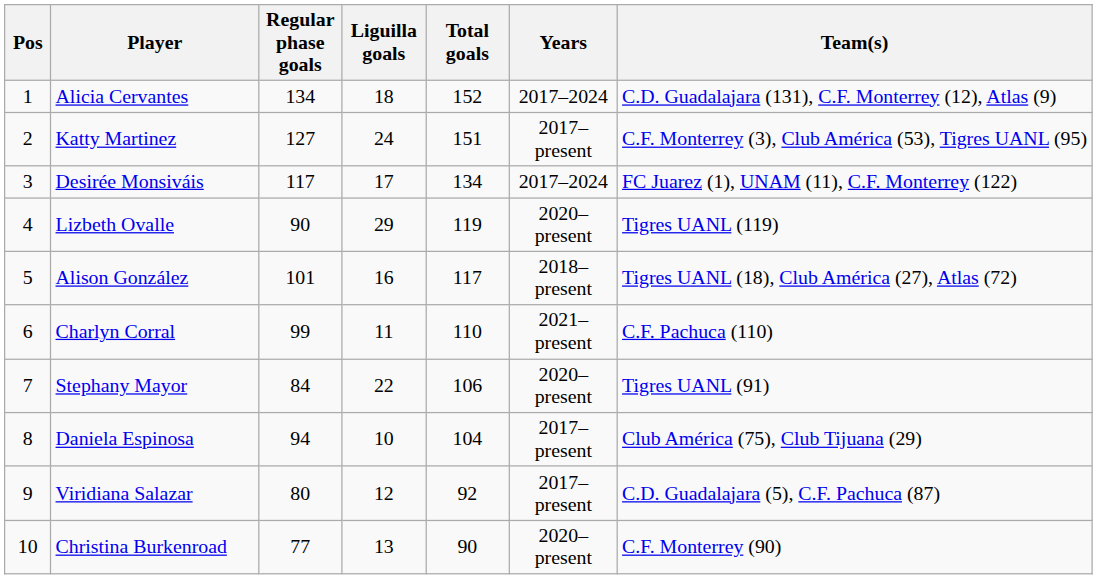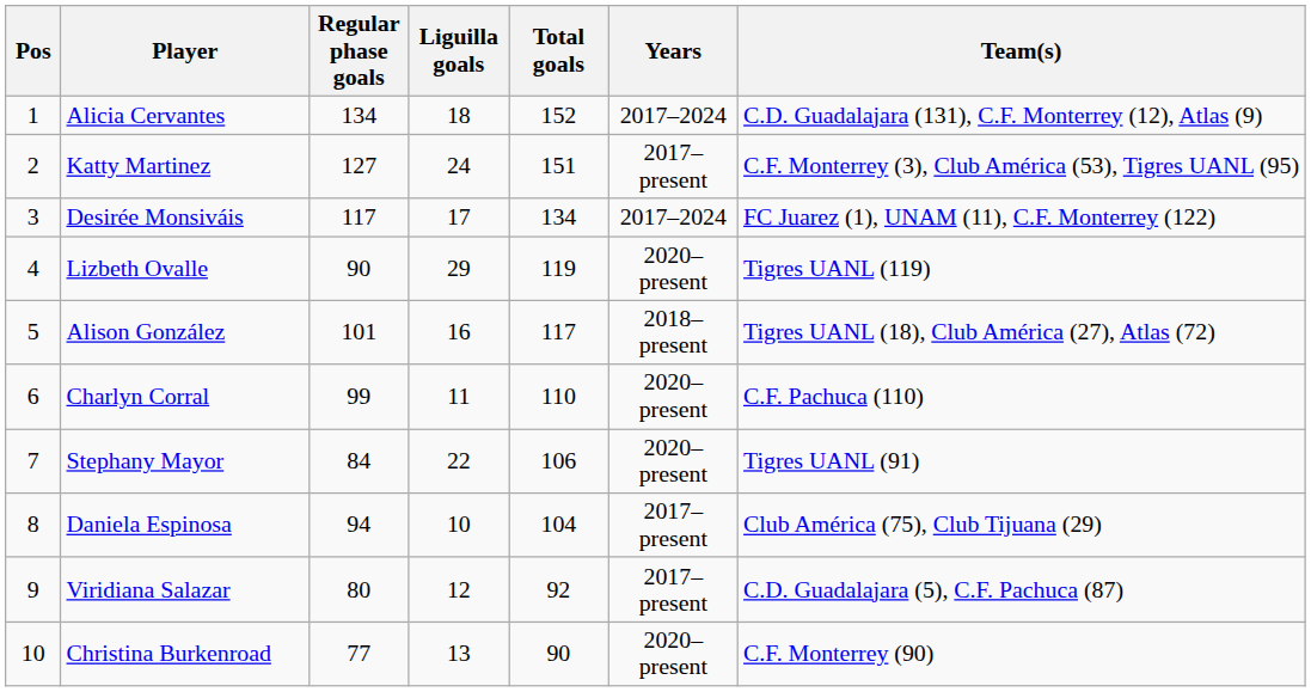 <table class="wikitable">
 <tr>
 <th width="30px">Pos</th>
 <th width="160px">Player</th>
 <th width="60px">Regular phase goals</th>
 <th width="60px">Liguilla goals</th>
 <th width="60px">Total goals</th>
 <th width="80px">Years</th>
 <th>Team(s)</th>
 </tr>
 <tr align="center">
 <td>1</td>
 <td align="left"> <a href='#'>Alicia Cervantes</a></td>
 <td>134</td>
 <td>18</td>
 <td>152</td>
 <td>2017–2024</td>
 <td align="left"><a href='#'>C.D. Guadalajara</a> (131), <a href='#'>C.F. Monterrey</a> (12), <a href='#'>Atlas</a> (9)</td>
 </tr>
 <tr align="center">
 <td>2</td>
 <td align="left"> <a href='#'>Katty Martinez</a></td>
 <td>127</td>
 <td>24</td>
 <td>151</td>
 <td>2017–present</td>
 <td align="left"><a href='#'>C.F. Monterrey</a> (3), <a href='#'>Club América</a> (53), <a href='#'>Tigres UANL</a> (95)</td>
 </tr>
 <tr align="center">
 <td>3</td>
 <td align="left"> <a href='#'>Desirée Monsiváis</a></td>
 <td>117</td>
 <td>17</td>
 <td>134</td>
 <td>2017–2024</td>
 <td align="left"><a href='#'>FC Juarez</a> (1), <a href='#'>UNAM</a> (11), <a href='#'>C.F. Monterrey</a> (122)</td>
 </tr>
 <tr align="center">
 <td>4</td>
 <td align="left"> <a href='#'>Lizbeth Ovalle</a></td>
 <td>90</td>
 <td>29</td>
 <td>119</td>
 <td>2020–present</td>
 <td align="left"><a href='#'>Tigres UANL</a> (119)</td>
 </tr>
 <tr align="center">
 <td>5</td>
 <td align="left"> <a href='#'>Alison González</a></td>
 <td>101</td>
 <td>16</td>
 <td>117</td>
 <td>2018–present</td>
 <td align="left"><a href='#'>Tigres UANL</a> (18), <a href='#'>Club América</a> (27), <a href='#'>Atlas</a> (72)</td>
 </tr>
 <tr align="center">
 <td>6</td>
 <td align="left"> <a href='#'>Charlyn Corral</a></td>
 <td>99</td>
 <td>11</td>
 <td>110</td>
-<td>2021–present</td>
+<td>2020–present</td>
 <td align="left"><a href='#'>C.F. Pachuca</a> (110)</td>
 </tr>
 <tr align="center">
 <td>7</td>
 <td align="left"> <a href='#'>Stephany Mayor</a></td>
 <td>84</td>
 <td>22</td>
 <td>106</td>
 <td>2020–present</td>
 <td align="left"><a href='#'>Tigres UANL</a> (91)</td>
 </tr>
 <tr align="center">
 <td>8</td>
 <td align="left"> <a href='#'>Daniela Espinosa</a></td>
 <td>94</td>
 <td>10</td>
 <td>104</td>
 <td>2017–present</td>
 <td align="left"><a href='#'>Club América</a> (75), <a href='#'>Club Tijuana</a> (29)</td>
 </tr>
 <tr align="center">
 <td>9</td>
 <td align="left"> <a href='#'>Viridiana Salazar</a></td>
 <td>80</td>
 <td>12</td>
 <td>92</td>
 <td>2017–present</td>
 <td align="left"><a href='#'>C.D. Guadalajara</a> (5), <a href='#'>C.F. Pachuca</a> (87)</td>
 </tr>
 <tr align="center">
 <td>10</td>
 <td align="left"> <a href='#'>Christina Burkenroad</a></td>
 <td>77</td>
 <td>13</td>
 <td>90</td>
 <td>2020–present</td>
 <td align="left"><a href='#'>C.F. Monterrey</a> (90)</td>
 </tr>
 </table>
